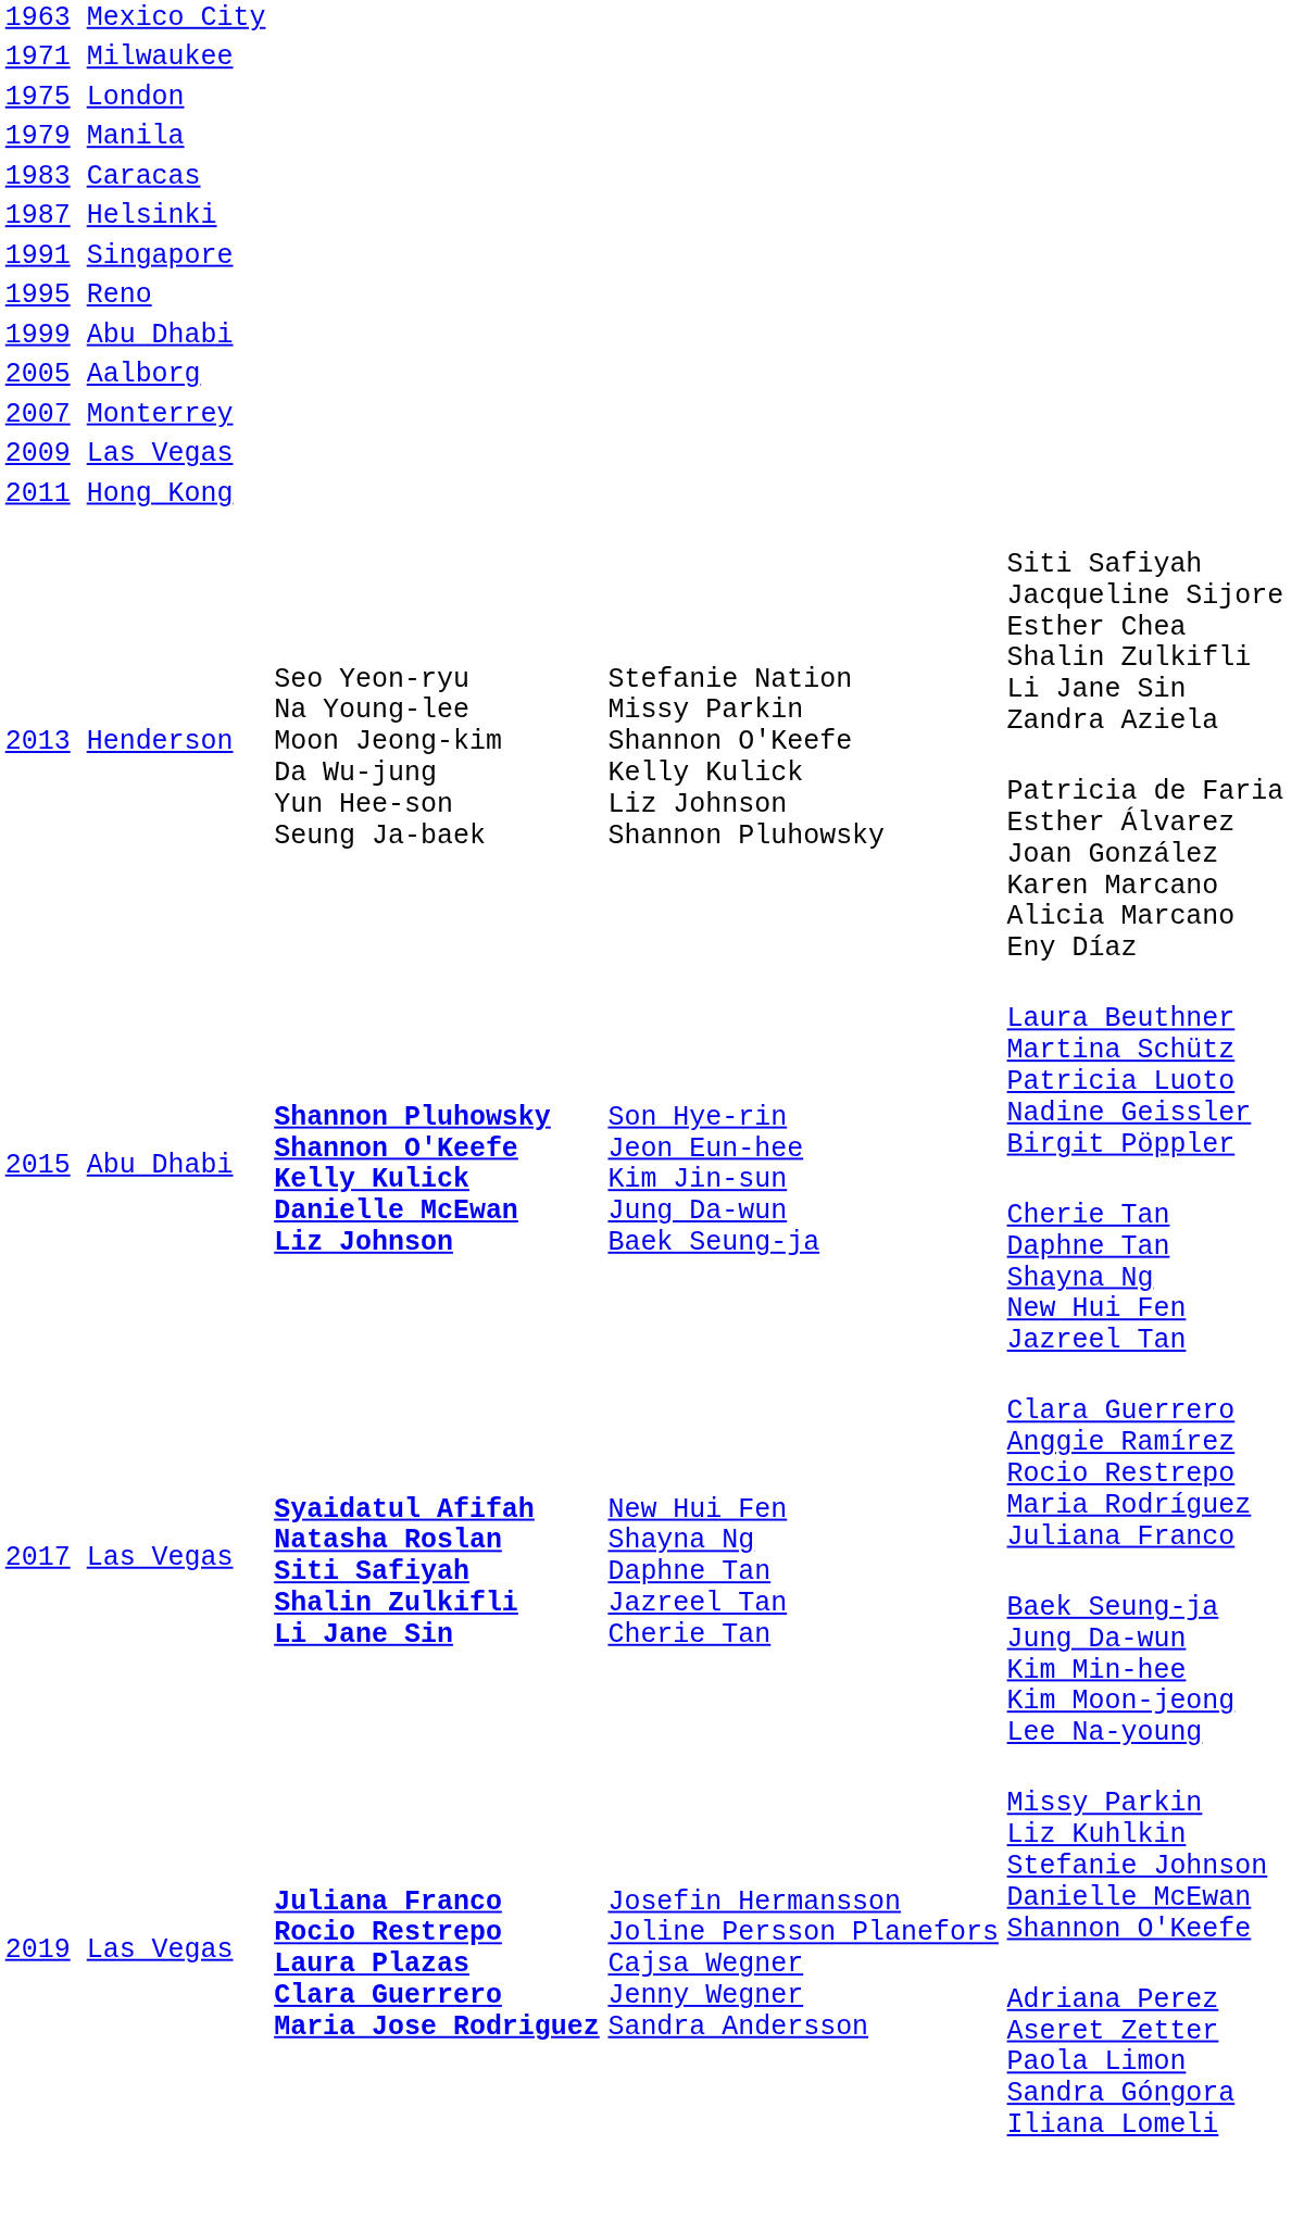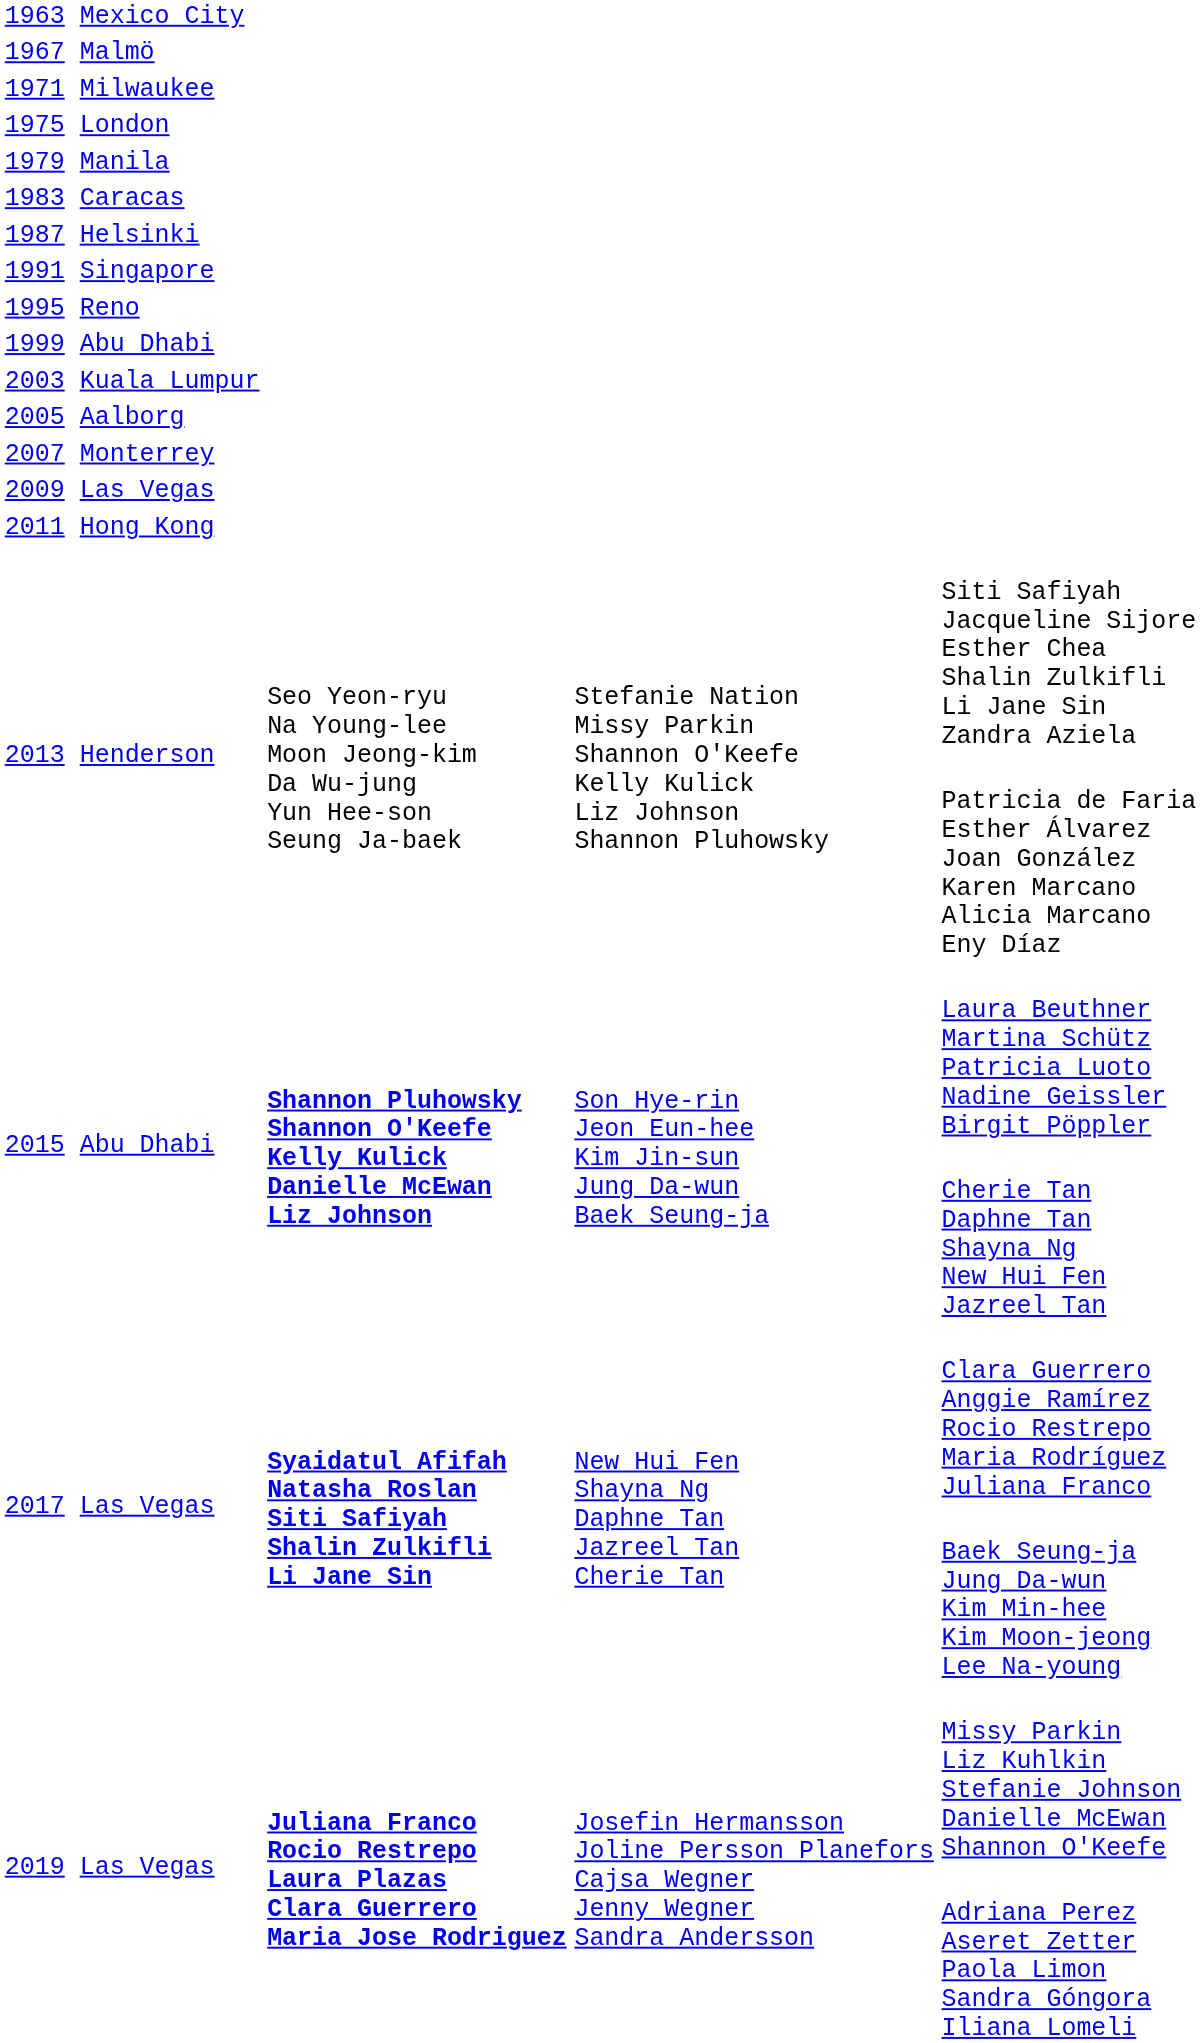 <table>
 <tr>
 <td><a href='#'>1963</a> <a href='#'>Mexico City</a></td>
+<td></td>
+<td></td>
+<td></td>
+</tr>
+<tr>
+<td><a href='#'>1967</a> <a href='#'>Malmö</a></td>
 <td></td>
 <td></td>
 <td></td>
 </tr>
 <tr>
 <td><a href='#'>1971</a> <a href='#'>Milwaukee</a></td>
 <td></td>
 <td></td>
 <td></td>
 </tr>
 <tr>
 <td><a href='#'>1975</a> <a href='#'>London</a></td>
 <td></td>
 <td></td>
 <td></td>
 </tr>
 <tr>
 <td><a href='#'>1979</a> <a href='#'>Manila</a></td>
 <td></td>
 <td></td>
 <td></td>
 </tr>
 <tr>
 <td><a href='#'>1983</a> <a href='#'>Caracas</a></td>
 <td></td>
 <td></td>
 <td></td>
 </tr>
 <tr>
 <td><a href='#'>1987</a> <a href='#'>Helsinki</a></td>
 <td></td>
 <td></td>
 <td></td>
 </tr>
 <tr>
 <td><a href='#'>1991</a> <a href='#'>Singapore</a></td>
 <td></td>
 <td></td>
 <td></td>
 </tr>
 <tr>
 <td><a href='#'>1995</a> <a href='#'>Reno</a></td>
 <td></td>
 <td></td>
 <td></td>
 </tr>
 <tr>
 <td><a href='#'>1999</a> <a href='#'>Abu Dhabi</a></td>
+<td></td>
+<td></td>
+<td></td>
+</tr>
+<tr>
+<td><a href='#'>2003</a> <a href='#'>Kuala Lumpur</a></td>
 <td></td>
 <td></td>
 <td></td>
 </tr>
 <tr>
 <td><a href='#'>2005</a> <a href='#'>Aalborg</a></td>
 <td></td>
 <td></td>
 <td></td>
 </tr>
 <tr>
 <td><a href='#'>2007</a> <a href='#'>Monterrey</a></td>
 <td></td>
 <td></td>
 <td></td>
 </tr>
 <tr>
 <td rowspan=2><a href='#'>2009</a> <a href='#'>Las Vegas</a></td>
 <td rowspan=2></td>
 <td rowspan=2></td>
 <td></td>
 </tr>
 <tr>
 <td></td>
 </tr>
 <tr>
 <td rowspan=2><a href='#'>2011</a> <a href='#'>Hong Kong</a></td>
 <td rowspan=2></td>
 <td rowspan=2></td>
 <td></td>
 </tr>
 <tr>
 <td></td>
 </tr>
 <tr>
 <td rowspan=2><a href='#'>2013</a> <a href='#'>Henderson</a></td>
 <td rowspan=2><br>Seo Yeon-ryu<br>Na Young-lee<br>Moon Jeong-kim<br>Da Wu-jung<br>Yun Hee-son<br>Seung Ja-baek</td>
 <td rowspan=2><br>Stefanie Nation<br>Missy Parkin<br>Shannon O'Keefe<br>Kelly Kulick<br>Liz Johnson<br>Shannon Pluhowsky</td>
 <td><br>Siti Safiyah<br>Jacqueline Sijore<br>Esther Chea<br>Shalin Zulkifli<br>Li Jane Sin<br>Zandra Aziela</td>
 </tr>
 <tr>
 <td><br>Patricia de Faria<br>Esther Álvarez<br>Joan González<br>Karen Marcano<br>Alicia Marcano<br>Eny Díaz</td>
 </tr>
 <tr>
 <td rowspan=2><a href='#'>2015</a> <a href='#'>Abu Dhabi</a></td>
 <td rowspan=2><br><strong><a href='#'>Shannon Pluhowsky</a><br><a href='#'>Shannon O'Keefe</a><br><a href='#'>Kelly Kulick</a><br><a href='#'>Danielle McEwan</a><br><a href='#'>Liz Johnson</a></strong></td>
 <td rowspan=2><br><a href='#'>Son Hye-rin</a><br><a href='#'>Jeon Eun-hee</a><br><a href='#'>Kim Jin-sun</a><br><a href='#'>Jung Da-wun</a><br><a href='#'>Baek Seung-ja</a></td>
 <td><br><a href='#'>Laura Beuthner</a><br><a href='#'>Martina Schütz</a><br><a href='#'>Patricia Luoto</a><br><a href='#'>Nadine Geissler</a><br><a href='#'>Birgit Pöppler</a></td>
 </tr>
 <tr>
 <td><br><a href='#'>Cherie Tan</a><br><a href='#'>Daphne Tan</a><br><a href='#'>Shayna Ng</a><br><a href='#'>New Hui Fen</a><br><a href='#'>Jazreel Tan</a></td>
 </tr>
 <tr>
 <td rowspan=2><a href='#'>2017</a> <a href='#'>Las Vegas</a></td>
 <td rowspan=2><br><strong><a href='#'>Syaidatul Afifah</a><br><a href='#'>Natasha Roslan</a><br><a href='#'>Siti Safiyah</a><br><a href='#'>Shalin Zulkifli</a><br><a href='#'>Li Jane Sin</a></strong></td>
 <td rowspan=2><br><a href='#'>New Hui Fen</a><br><a href='#'>Shayna Ng</a><br><a href='#'>Daphne Tan</a><br><a href='#'>Jazreel Tan</a><br><a href='#'>Cherie Tan</a></td>
 <td><br><a href='#'>Clara Guerrero</a><br><a href='#'>Anggie Ramírez</a><br><a href='#'>Rocio Restrepo</a><br><a href='#'>Maria Rodríguez</a><br><a href='#'>Juliana Franco</a></td>
 </tr>
 <tr>
 <td><br><a href='#'>Baek Seung-ja</a><br><a href='#'>Jung Da-wun</a><br><a href='#'>Kim Min-hee</a><br><a href='#'>Kim Moon-jeong</a><br><a href='#'>Lee Na-young</a></td>
 </tr>
 <tr>
 <td rowspan=2><a href='#'>2019</a> <a href='#'>Las Vegas</a></td>
 <td rowspan=2><br><strong><a href='#'>Juliana Franco</a><br><a href='#'>Rocio Restrepo</a><br><a href='#'>Laura Plazas</a><br><a href='#'>Clara Guerrero</a><br><a href='#'>Maria Jose Rodriguez</a></strong></td>
 <td rowspan=2><br><a href='#'>Josefin Hermansson</a><br><a href='#'>Joline Persson Planefors</a><br><a href='#'>Cajsa Wegner</a><br><a href='#'>Jenny Wegner</a><br><a href='#'>Sandra Andersson</a></td>
 <td><br><a href='#'>Missy Parkin</a><br><a href='#'>Liz Kuhlkin</a><br><a href='#'>Stefanie Johnson</a><br><a href='#'>Danielle McEwan</a><br><a href='#'>Shannon O'Keefe</a></td>
 </tr>
 <tr>
 <td><br><a href='#'>Adriana Perez</a><br><a href='#'>Aseret Zetter</a><br><a href='#'>Paola Limon</a><br><a href='#'>Sandra Góngora</a><br><a href='#'>Iliana Lomeli</a></td>
 </tr>
 </table>
